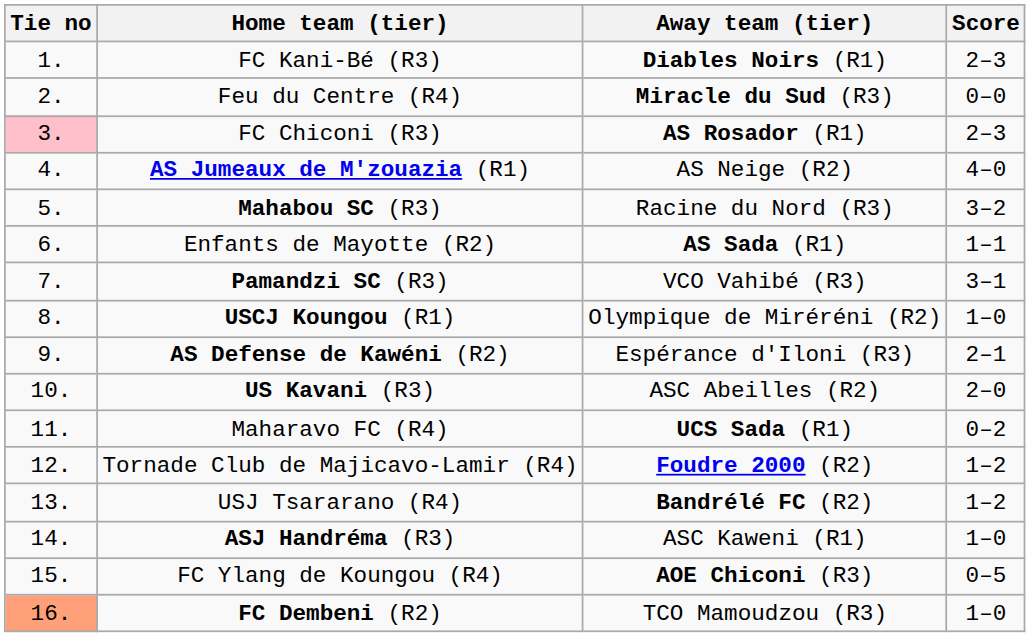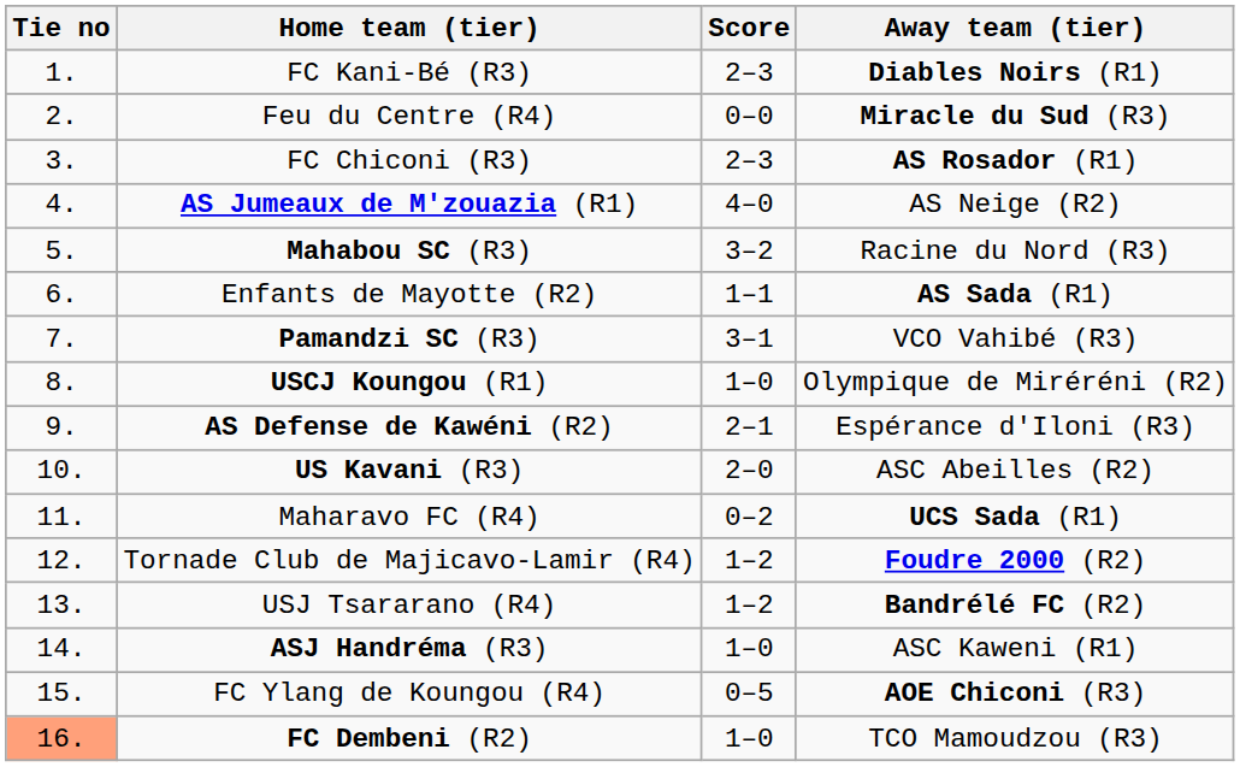 <table class="wikitable" style="text-align: center">
 <tr>
 <th>Tie no</th>
 <th>Home team (tier)</th>
+<th>Score</th>
 <th>Away team (tier)</th>
-<th>Score</th>
 </tr>
 <tr>
 <td>1.</td>
 <td> FC Kani-Bé (R3)</td>
+<td>2–3</td>
 <td><strong>Diables Noirs</strong> (R1) </td>
-<td>2–3</td>
 </tr>
 <tr>
 <td>2.</td>
 <td> Feu du Centre (R4)</td>
+<td>0–0  </td>
 <td><strong>Miracle du Sud</strong> (R3) </td>
-<td>0–0  </td>
 </tr>
 <tr>
-<td style="background: pink;">3.</td>
+<td>3.</td>
 <td> FC Chiconi (R3)</td>
+<td>2–3</td>
 <td><strong>AS Rosador</strong> (R1) </td>
-<td>2–3</td>
 </tr>
 <tr>
 <td>4.</td>
 <td> <strong><a href='#'>AS Jumeaux de M'zouazia</a></strong> (R1)</td>
+<td>4–0</td>
 <td>AS Neige (R2) </td>
-<td>4–0</td>
 </tr>
 <tr>
 <td>5.</td>
 <td> <strong>Mahabou SC</strong> (R3)</td>
+<td>3–2</td>
 <td>Racine du Nord (R3) </td>
-<td>3–2</td>
 </tr>
 <tr>
 <td>6.</td>
 <td> Enfants de Mayotte (R2)</td>
+<td>1–1  </td>
 <td><strong>AS Sada</strong> (R1) </td>
-<td>1–1  </td>
 </tr>
 <tr>
 <td>7.</td>
 <td> <strong>Pamandzi SC</strong> (R3)</td>
+<td>3–1 </td>
 <td>VCO Vahibé (R3) </td>
-<td>3–1 </td>
 </tr>
 <tr>
 <td>8.</td>
 <td> <strong>USCJ Koungou</strong> (R1)</td>
+<td>1–0</td>
 <td>Olympique de Miréréni (R2) </td>
-<td>1–0</td>
 </tr>
 <tr>
 <td>9.</td>
 <td> <strong>AS Defense de Kawéni</strong> (R2)</td>
+<td>2–1</td>
 <td>Espérance d'Iloni (R3) </td>
-<td>2–1</td>
 </tr>
 <tr>
 <td>10.</td>
 <td> <strong>US Kavani</strong> (R3)</td>
+<td>2–0</td>
 <td>ASC Abeilles (R2) </td>
-<td>2–0</td>
 </tr>
 <tr>
 <td>11.</td>
 <td> Maharavo FC (R4)</td>
+<td>0–2</td>
 <td><strong>UCS Sada</strong> (R1) </td>
-<td>0–2</td>
 </tr>
 <tr>
 <td>12.</td>
 <td> Tornade Club de Majicavo-Lamir (R4)</td>
+<td>1–2</td>
 <td><strong><a href='#'>Foudre 2000</a></strong> (R2) </td>
-<td>1–2</td>
 </tr>
 <tr>
 <td>13.</td>
 <td> USJ Tsararano (R4)</td>
+<td>1–2</td>
 <td><strong>Bandrélé FC</strong> (R2) </td>
-<td>1–2</td>
 </tr>
 <tr>
 <td>14.</td>
 <td> <strong>ASJ Handréma</strong> (R3)</td>
+<td>1–0</td>
 <td>ASC Kaweni (R1) </td>
-<td>1–0</td>
 </tr>
 <tr>
 <td>15.</td>
 <td> FC Ylang de Koungou (R4)</td>
+<td>0–5</td>
 <td><strong>AOE Chiconi</strong> (R3) </td>
-<td>0–5</td>
 </tr>
 <tr>
 <td style="background: lightsalmon;">16.</td>
 <td> <strong>FC Dembeni</strong> (R2)</td>
+<td>1–0</td>
 <td>TCO Mamoudzou (R3) </td>
-<td>1–0</td>
 </tr>
 </table>
